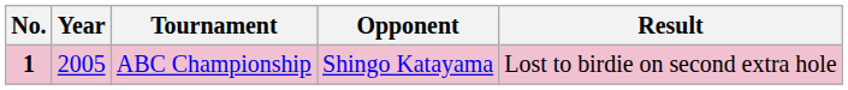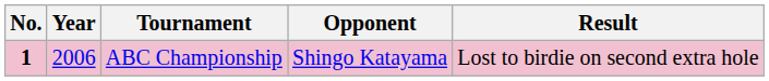 <table class="wikitable" style="font-size:95%;">
 <tr>
 <th>No.</th>
 <th>Year</th>
 <th>Tournament</th>
 <th>Opponent</th>
 <th>Result</th>
 </tr>
 <tr style="background:#F2C1D1;">
 <td align=center><strong>1</strong></td>
-<td><a href='#'>2005</a></td>
+<td><a href='#'>2006</a></td>
 <td><a href='#'>ABC Championship</a></td>
 <td> <a href='#'>Shingo Katayama</a></td>
 <td>Lost to birdie on second extra hole</td>
 </tr>
 </table>
